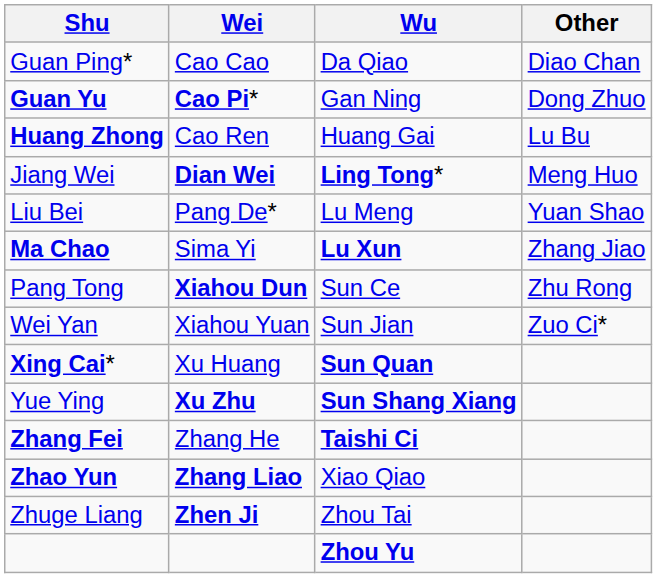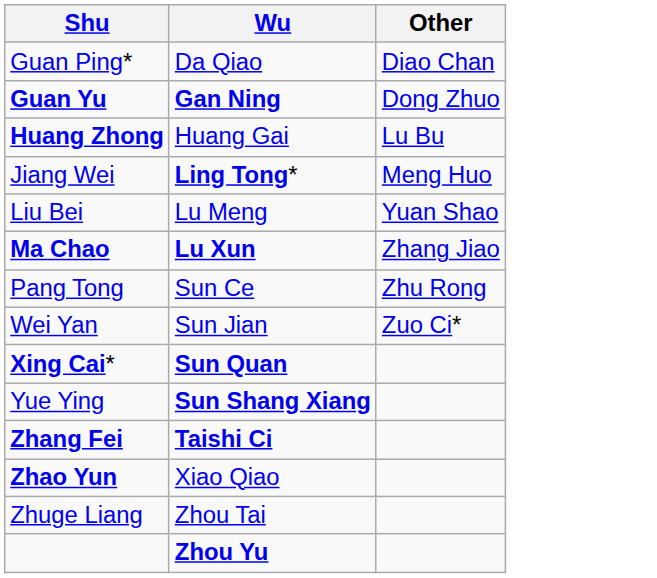 <table class="wikitable sortable">
 <tr>
 <th><a href='#'>Shu</a></th>
-<th><a href='#'>Wei</a></th>
 <th><a href='#'>Wu</a></th>
 <th>Other</th>
 </tr>
 <tr>
 <td><a href='#'>Guan Ping</a>*</td>
-<td><a href='#'>Cao Cao</a></td>
 <td><a href='#'>Da Qiao</a></td>
 <td><a href='#'>Diao Chan</a></td>
 </tr>
 <tr>
 <td><strong><a href='#'>Guan Yu</a></strong></td>
-<td><strong><a href='#'>Cao Pi</a></strong>*</td>
-<td><a href='#'>Gan Ning</a></td>
+<td><strong><a href='#'>Gan Ning</a></strong></td>
 <td><a href='#'>Dong Zhuo</a></td>
 </tr>
 <tr>
 <td><strong><a href='#'>Huang Zhong</a></strong></td>
-<td><a href='#'>Cao Ren</a></td>
 <td><a href='#'>Huang Gai</a></td>
 <td><a href='#'>Lu Bu</a></td>
 </tr>
 <tr>
 <td><a href='#'>Jiang Wei</a></td>
-<td><strong><a href='#'>Dian Wei</a></strong></td>
 <td><strong><a href='#'>Ling Tong</a></strong>*</td>
 <td><a href='#'>Meng Huo</a></td>
 </tr>
 <tr>
 <td><a href='#'>Liu Bei</a></td>
-<td><a href='#'>Pang De</a>*</td>
 <td><a href='#'>Lu Meng</a></td>
 <td><a href='#'>Yuan Shao</a></td>
 </tr>
 <tr>
 <td><strong><a href='#'>Ma Chao</a></strong></td>
-<td><a href='#'>Sima Yi</a></td>
 <td><strong><a href='#'>Lu Xun</a></strong></td>
 <td><a href='#'>Zhang Jiao</a></td>
 </tr>
 <tr>
 <td><a href='#'>Pang Tong</a></td>
-<td><strong><a href='#'>Xiahou Dun</a></strong></td>
 <td><a href='#'>Sun Ce</a></td>
 <td><a href='#'>Zhu Rong</a></td>
 </tr>
 <tr>
 <td><a href='#'>Wei Yan</a></td>
-<td><a href='#'>Xiahou Yuan</a></td>
 <td><a href='#'>Sun Jian</a></td>
 <td><a href='#'>Zuo Ci</a>*</td>
 </tr>
 <tr>
 <td><strong><a href='#'>Xing Cai</a></strong>*</td>
-<td><a href='#'>Xu Huang</a></td>
 <td><strong><a href='#'>Sun Quan</a></strong></td>
 <td></td>
 </tr>
 <tr>
 <td><a href='#'>Yue Ying</a></td>
-<td><strong><a href='#'>Xu Zhu</a></strong></td>
 <td><strong><a href='#'>Sun Shang Xiang</a></strong></td>
 <td></td>
 </tr>
 <tr>
 <td><strong><a href='#'>Zhang Fei</a></strong></td>
-<td><a href='#'>Zhang He</a></td>
 <td><strong><a href='#'>Taishi Ci</a></strong></td>
 <td></td>
 </tr>
 <tr>
 <td><strong><a href='#'>Zhao Yun</a></strong></td>
-<td><strong><a href='#'>Zhang Liao</a></strong></td>
 <td><a href='#'>Xiao Qiao</a></td>
 <td></td>
 </tr>
 <tr>
 <td><a href='#'>Zhuge Liang</a></td>
-<td><strong><a href='#'>Zhen Ji</a></strong></td>
 <td><a href='#'>Zhou Tai</a></td>
 <td></td>
 </tr>
 <tr>
 <td></td>
-<td></td>
 <td><strong><a href='#'>Zhou Yu</a></strong></td>
 <td></td>
 </tr>
 </table>
